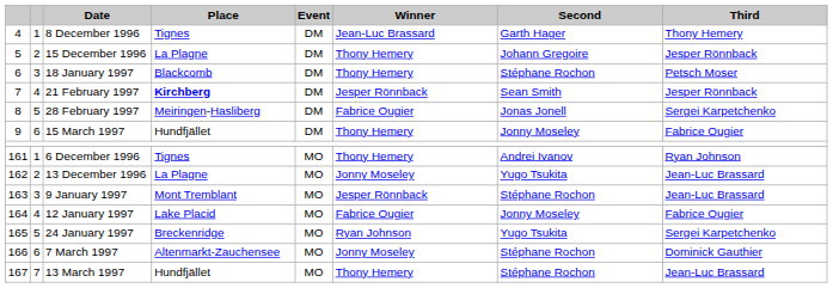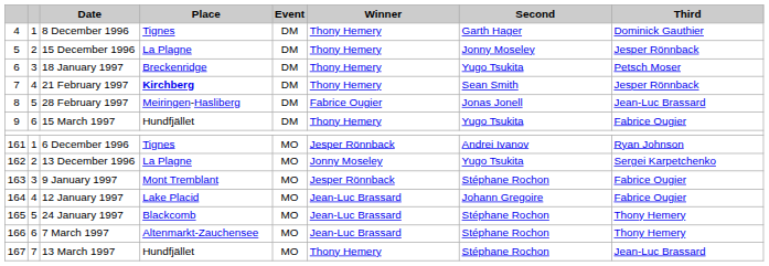 <table class="wikitable plainrowheaders" style="background:#fff; font-size:86%; line-height:16px; border:grey solid 1px; border-collapse:collapse;">
 <tr style="background:#ccc; text-align:center;">
 <th scope="col" style="background:#ccc; width=20 px;"></th>
 <th scope="col" style="background:#ccc; width=30 px;"></th>
 <th scope="col" style="background:#ccc; width:120px;">Date</th>
 <th scope="col" style="background:#ccc; width:160px;">Place</th>
 <th scope="col" style="background:#ccc; width:15px;">Event</th>
 <th scope="col" style="background:#ccc; width:185px;">Winner</th>
 <th scope="col" style="background:#ccc; width:185px;">Second</th>
 <th scope="col" style="background:#ccc; width:185px;">Third</th>
 </tr>
 <tr>
 <td align=center>4</td>
 <td align=center>1</td>
 <td>8 December 1996</td>
 <td> <a href='#'>Tignes</a></td>
 <td align=center>DM</td>
-<td> <a href='#'>Jean-Luc Brassard</a></td>
+<td> <a href='#'>Thony Hemery</a></td>
 <td> <a href='#'>Garth Hager</a></td>
-<td> <a href='#'>Thony Hemery</a></td>
+<td> <a href='#'>Dominick Gauthier</a></td>
 </tr>
 <tr>
 <td align=center>5</td>
 <td align=center>2</td>
 <td>15 December 1996</td>
 <td> <a href='#'>La Plagne</a></td>
 <td align=center>DM</td>
 <td> <a href='#'>Thony Hemery</a></td>
-<td> <a href='#'>Johann Gregoire</a></td>
+<td> <a href='#'>Jonny Moseley</a></td>
 <td> <a href='#'>Jesper Rönnback</a></td>
 </tr>
 <tr>
 <td align=center>6</td>
 <td align=center>3</td>
 <td>18 January 1997</td>
-<td> <a href='#'>Blackcomb</a></td>
+<td> <a href='#'>Breckenridge</a></td>
 <td align=center>DM</td>
 <td> <a href='#'>Thony Hemery</a></td>
-<td> <a href='#'>Stéphane Rochon</a></td>
+<td> <a href='#'>Yugo Tsukita</a></td>
 <td> <a href='#'>Petsch Moser</a></td>
 </tr>
 <tr>
 <td align=center>7</td>
 <td align=center>4</td>
 <td>21 February 1997</td>
 <td><strong> <a href='#'>Kirchberg</a></strong></td>
 <td align=center>DM</td>
-<td> <a href='#'>Jesper Rönnback</a></td>
+<td> <a href='#'>Thony Hemery</a></td>
 <td> <a href='#'>Sean Smith</a></td>
 <td> <a href='#'>Jesper Rönnback</a></td>
 </tr>
 <tr>
 <td align=center>8</td>
 <td align=center>5</td>
 <td>28 February 1997</td>
 <td> <a href='#'>Meiringen</a>-<a href='#'>Hasliberg</a></td>
 <td align=center>DM</td>
 <td> <a href='#'>Fabrice Ougier</a></td>
 <td> <a href='#'>Jonas Jonell</a></td>
-<td> <a href='#'>Sergei Karpetchenko</a></td>
+<td> <a href='#'>Jean-Luc Brassard</a></td>
 </tr>
 <tr>
 <td align=center>9</td>
 <td align=center>6</td>
 <td>15 March 1997</td>
 <td> Hundfjället</td>
 <td align=center>DM</td>
 <td> <a href='#'>Thony Hemery</a></td>
-<td> <a href='#'>Jonny Moseley</a></td>
+<td> <a href='#'>Yugo Tsukita</a></td>
 <td> <a href='#'>Fabrice Ougier</a></td>
 </tr>
 <tr>
 <td colspan=8></td>
 </tr>
 <tr>
 <td align=center>161</td>
 <td align=center>1</td>
 <td>6 December 1996</td>
 <td> <a href='#'>Tignes</a></td>
 <td align=center>MO</td>
-<td> <a href='#'>Thony Hemery</a></td>
+<td> <a href='#'>Jesper Rönnback</a></td>
 <td> <a href='#'>Andrei Ivanov</a></td>
 <td> <a href='#'>Ryan Johnson</a></td>
 </tr>
 <tr>
 <td align=center>162</td>
 <td align=center>2</td>
 <td>13 December 1996</td>
 <td> <a href='#'>La Plagne</a></td>
 <td align=center>MO</td>
 <td> <a href='#'>Jonny Moseley</a></td>
 <td> <a href='#'>Yugo Tsukita</a></td>
-<td> <a href='#'>Jean-Luc Brassard</a></td>
+<td> <a href='#'>Sergei Karpetchenko</a></td>
 </tr>
 <tr>
 <td align=center>163</td>
 <td align=center>3</td>
 <td>9 January 1997</td>
 <td> <a href='#'>Mont Tremblant</a></td>
 <td align=center>MO</td>
 <td> <a href='#'>Jesper Rönnback</a></td>
 <td> <a href='#'>Stéphane Rochon</a></td>
-<td> <a href='#'>Jean-Luc Brassard</a></td>
+<td> <a href='#'>Fabrice Ougier</a></td>
 </tr>
 <tr>
 <td align=center>164</td>
 <td align=center>4</td>
 <td>12 January 1997</td>
 <td> <a href='#'>Lake Placid</a></td>
 <td align=center>MO</td>
-<td> <a href='#'>Fabrice Ougier</a></td>
-<td> <a href='#'>Jonny Moseley</a></td>
+<td> <a href='#'>Jean-Luc Brassard</a></td>
+<td> <a href='#'>Johann Gregoire</a></td>
 <td> <a href='#'>Fabrice Ougier</a></td>
 </tr>
 <tr>
 <td align=center>165</td>
 <td align=center>5</td>
 <td>24 January 1997</td>
-<td> <a href='#'>Breckenridge</a></td>
+<td> <a href='#'>Blackcomb</a></td>
 <td align=center>MO</td>
-<td> <a href='#'>Ryan Johnson</a></td>
-<td> <a href='#'>Yugo Tsukita</a></td>
-<td> <a href='#'>Sergei Karpetchenko</a></td>
+<td> <a href='#'>Jean-Luc Brassard</a></td>
+<td> <a href='#'>Stéphane Rochon</a></td>
+<td> <a href='#'>Thony Hemery</a></td>
 </tr>
 <tr>
 <td align=center>166</td>
 <td align=center>6</td>
 <td>7 March 1997</td>
 <td> <a href='#'>Altenmarkt-Zauchensee</a></td>
 <td align=center>MO</td>
-<td> <a href='#'>Jonny Moseley</a></td>
+<td> <a href='#'>Jean-Luc Brassard</a></td>
 <td> <a href='#'>Stéphane Rochon</a></td>
-<td> <a href='#'>Dominick Gauthier</a></td>
+<td> <a href='#'>Thony Hemery</a></td>
 </tr>
 <tr>
 <td align=center>167</td>
 <td align=center>7</td>
 <td>13 March 1997</td>
 <td> Hundfjället</td>
 <td align=center>MO</td>
 <td> <a href='#'>Thony Hemery</a></td>
 <td> <a href='#'>Stéphane Rochon</a></td>
 <td> <a href='#'>Jean-Luc Brassard</a></td>
 </tr>
 </table>
